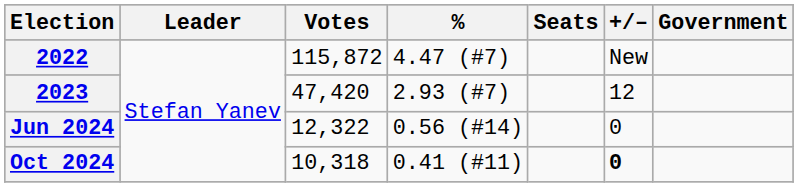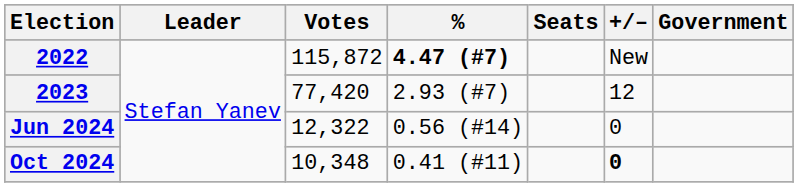 <table class="wikitable">
 <tr>
 <th>Election</th>
 <th>Leader</th>
 <th>Votes</th>
 <th>%</th>
 <th>Seats</th>
 <th>+/–</th>
 <th>Government</th>
 </tr>
 <tr>
 <th><a href='#'>2022</a></th>
 <td rowspan="4"><a href='#'>Stefan Yanev</a></td>
 <td>115,872</td>
-<td>4.47 (#7)</td>
+<td><strong>4.47 (#7)</strong></td>
 <td></td>
 <td>New</td>
 <td></td>
 </tr>
 <tr>
 <th><a href='#'>2023</a></th>
-<td>47,420</td>
+<td>77,420</td>
 <td>2.93 (#7)</td>
 <td></td>
 <td> 12</td>
 <td></td>
 </tr>
 <tr>
 <th><a href='#'>Jun 2024</a></th>
 <td>12,322</td>
 <td>0.56 (#14)</td>
 <td></td>
 <td> 0</td>
 <td></td>
 </tr>
 <tr>
 <th><a href='#'>Oct 2024</a></th>
-<td>10,318</td>
+<td>10,348</td>
 <td>0.41 (#11)</td>
 <td></td>
 <td><strong> 0</strong></td>
 <td></td>
 </tr>
 </table>
